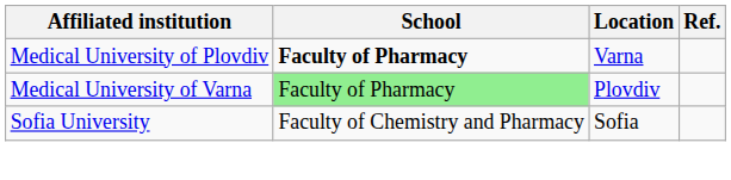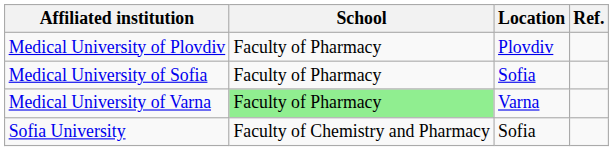 <table class="wikitable sortable">
 <tr>
 <th>Affiliated institution</th>
 <th>School</th>
 <th>Location</th>
 <th>Ref.</th>
 </tr>
 <tr>
 <td><a href='#'>Medical University of Plovdiv</a></td>
-<td><strong>Faculty of Pharmacy</strong></td>
-<td><a href='#'>Varna</a></td>
+<td>Faculty of Pharmacy</td>
+<td><a href='#'>Plovdiv</a></td>
+<td></td>
+</tr>
+<tr>
+<td><a href='#'>Medical University of Sofia</a></td>
+<td>Faculty of Pharmacy</td>
+<td><a href='#'>Sofia</a></td>
 <td></td>
 </tr>
 <tr>
 <td><a href='#'>Medical University of Varna</a></td>
 <td style="background: lightgreen;">Faculty of Pharmacy</td>
-<td><a href='#'>Plovdiv</a></td>
+<td><a href='#'>Varna</a></td>
 <td></td>
 </tr>
 <tr>
 <td><a href='#'>Sofia University</a></td>
 <td>Faculty of Chemistry and Pharmacy</td>
 <td>Sofia</td>
 <td></td>
 </tr>
 </table>
